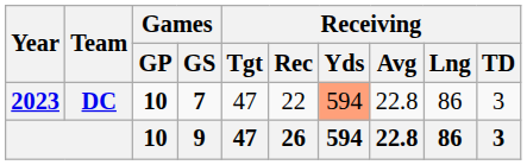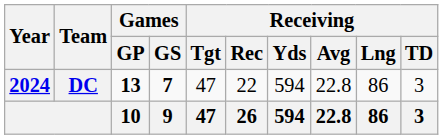 <table class="wikitable" style="text-align:center">
 <tr>
 <th rowspan="2">Year</th>
 <th rowspan="2">Team</th>
 <th colspan="2">Games</th>
 <th colspan="6">Receiving</th>
 </tr>
 <tr>
 <th>GP</th>
 <th>GS</th>
 <th>Tgt</th>
 <th>Rec</th>
 <th>Yds</th>
 <th>Avg</th>
 <th>Lng</th>
 <th>TD</th>
 </tr>
 <tr>
-<th><a href='#'>2023</a></th>
+<th><a href='#'>2024</a></th>
 <th><a href='#'>DC</a></th>
-<td><strong>10</strong></td>
+<td><strong>13</strong></td>
 <td><strong>7</strong></td>
 <td>47</td>
 <td>22</td>
-<td style="background: lightsalmon;">594</td>
+<td>594</td>
 <td>22.8</td>
 <td>86</td>
 <td>3</td>
 </tr>
 <tr>
 <th colspan="2"></th>
 <th>10</th>
 <th>9</th>
 <th>47</th>
 <th>26</th>
 <th>594</th>
 <th>22.8</th>
 <th>86</th>
 <th>3</th>
 </tr>
 </table>
